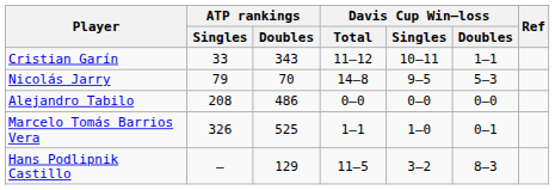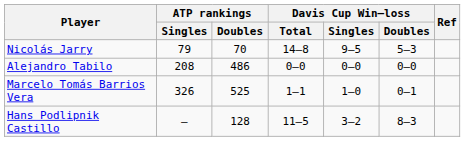 <table class="wikitable sortable" style=text-align:center>
 <tr>
 <th rowspan=2 width="175">Player</th>
 <th colspan=2>ATP rankings</th>
 <th colspan=3>Davis Cup Win–loss</th>
 <th rowspan=2 class="unsortable">Ref</th>
 </tr>
 <tr>
 <th width="60">Singles</th>
 <th width="60">Doubles</th>
 <th width="60">Total</th>
 <th width="60">Singles</th>
 <th width="60">Doubles</th>
-</tr>
-<tr>
-<td align=left><a href='#'>Cristian Garín</a></td>
-<td>33</td>
-<td>343</td>
-<td>11–12</td>
-<td>10–11</td>
-<td>1–1</td>
-<td></td>
 </tr>
 <tr>
 <td align=left><a href='#'>Nicolás Jarry</a></td>
 <td>79</td>
 <td>70</td>
 <td>14–8</td>
 <td>9–5</td>
 <td>5–3</td>
 <td></td>
 </tr>
 <tr>
 <td align=left><a href='#'>Alejandro Tabilo</a></td>
 <td>208</td>
 <td>486</td>
 <td>0–0</td>
 <td>0–0</td>
 <td>0–0</td>
 <td></td>
 </tr>
 <tr>
 <td align=left><a href='#'>Marcelo Tomás Barrios Vera</a></td>
 <td>326</td>
 <td>525</td>
 <td>1–1</td>
 <td>1–0</td>
 <td>0–1</td>
 <td></td>
 </tr>
 <tr>
 <td align=left><a href='#'>Hans Podlipnik Castillo</a></td>
 <td>–</td>
-<td>129</td>
+<td>128</td>
 <td>11–5</td>
 <td>3–2</td>
 <td>8–3</td>
 <td></td>
 </tr>
 </table>
